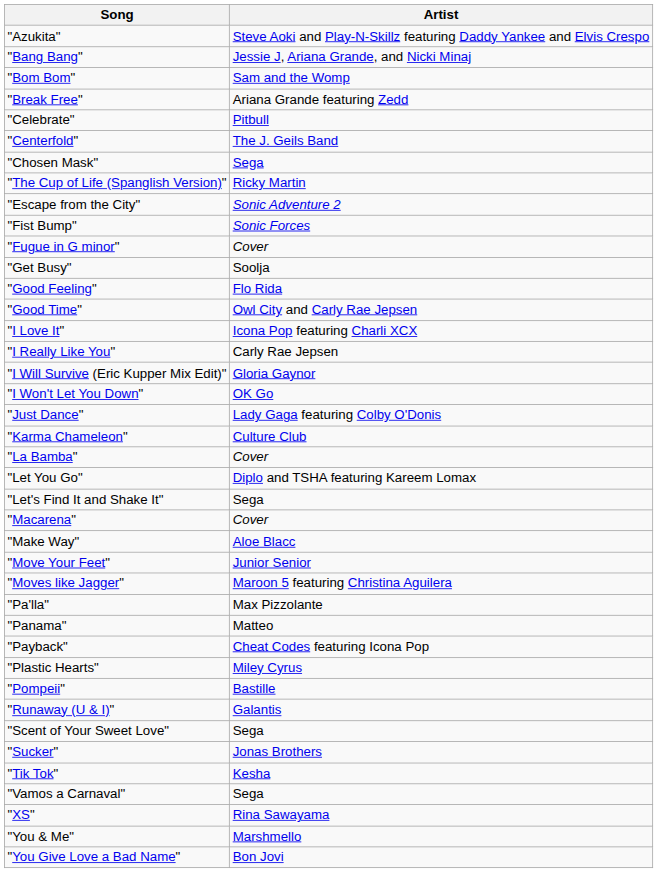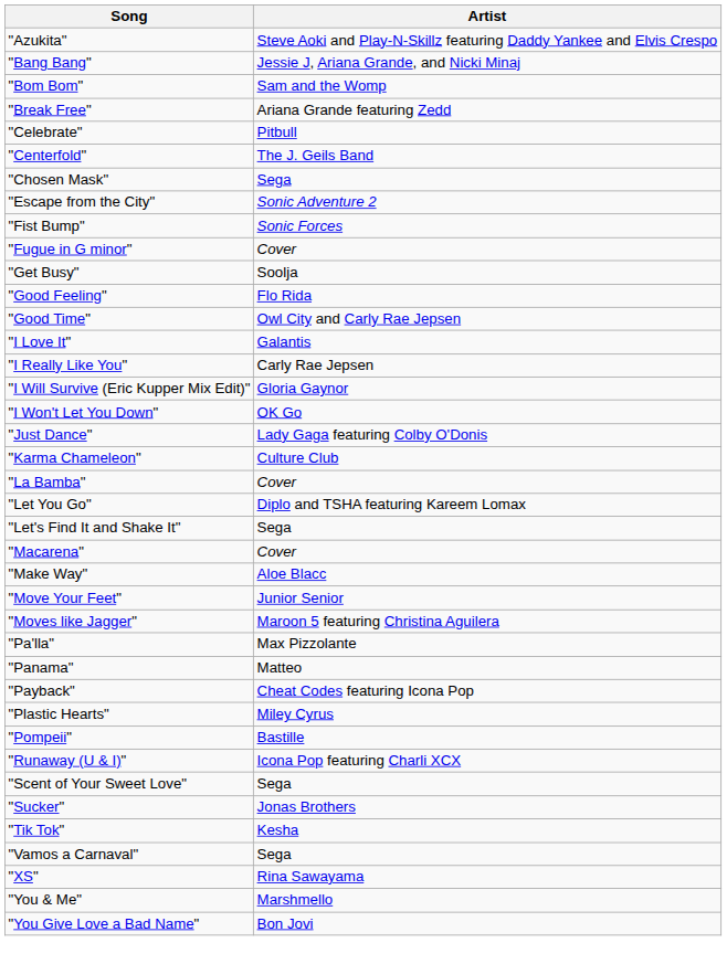 <table class="wikitable sortable" style="border-collapse:collapse;">
 <tr>
 <th scope="col">Song</th>
 <th scope="col">Artist</th>
 </tr>
 <tr>
 <td scope="row">"Azukita"</td>
 <td><a href='#'>Steve Aoki</a> and <a href='#'>Play-N-Skillz</a> featuring <a href='#'>Daddy Yankee</a> and <a href='#'>Elvis Crespo</a></td>
 </tr>
 <tr>
 <td scope="row">"<a href='#'>Bang Bang</a>"</td>
 <td><a href='#'>Jessie J</a>, <a href='#'>Ariana Grande</a>, and <a href='#'>Nicki Minaj</a></td>
 </tr>
 <tr>
 <td scope="row">"<a href='#'>Bom Bom</a>"</td>
 <td><a href='#'>Sam and the Womp</a></td>
 </tr>
 <tr>
 <td scope="row">"<a href='#'>Break Free</a>"</td>
 <td>Ariana Grande featuring <a href='#'>Zedd</a></td>
 </tr>
 <tr>
 <td scope="row">"Celebrate"</td>
 <td><a href='#'>Pitbull</a></td>
 </tr>
 <tr>
 <td scope="row">"<a href='#'>Centerfold</a>"</td>
 <td><a href='#'>The J. Geils Band</a></td>
 </tr>
 <tr>
 <td scope="row">"Chosen Mask"</td>
 <td><a href='#'>Sega</a></td>
 </tr>
 <tr>
-<td scope="row">"<a href='#'>The Cup of Life (Spanglish Version)</a>"</td>
-<td><a href='#'>Ricky Martin</a></td>
-</tr>
-<tr>
 <td scope="row">"Escape from the City"</td>
 <td><em><a href='#'>Sonic Adventure 2</a></em></td>
 </tr>
 <tr>
 <td scope="row">"Fist Bump"</td>
 <td><em><a href='#'>Sonic Forces</a></em></td>
 </tr>
 <tr>
 <td scope="row">"<a href='#'>Fugue in G minor</a>"</td>
 <td><em>Cover</em></td>
 </tr>
 <tr>
 <td scope="row">"Get Busy"</td>
 <td>Soolja</td>
 </tr>
 <tr>
 <td scope="row">"<a href='#'>Good Feeling</a>"</td>
 <td><a href='#'>Flo Rida</a></td>
 </tr>
 <tr>
 <td scope="row">"<a href='#'>Good Time</a>"</td>
 <td><a href='#'>Owl City</a> and <a href='#'>Carly Rae Jepsen</a></td>
 </tr>
 <tr>
 <td scope="row">"<a href='#'>I Love It</a>"</td>
-<td><a href='#'>Icona Pop</a> featuring <a href='#'>Charli XCX</a></td>
+<td><a href='#'>Galantis</a></td>
 </tr>
 <tr>
 <td scope="row">"<a href='#'>I Really Like You</a>"</td>
 <td>Carly Rae Jepsen</td>
 </tr>
 <tr>
 <td scope="row">"<a href='#'>I Will Survive</a> (Eric Kupper Mix Edit)"</td>
 <td><a href='#'>Gloria Gaynor</a></td>
 </tr>
 <tr>
 <td scope="row">"<a href='#'>I Won't Let You Down</a>"</td>
 <td><a href='#'>OK Go</a></td>
 </tr>
 <tr>
 <td scope="row">"<a href='#'>Just Dance</a>"</td>
 <td><a href='#'>Lady Gaga</a> featuring <a href='#'>Colby O'Donis</a></td>
 </tr>
 <tr>
 <td scope="row">"<a href='#'>Karma Chameleon</a>"</td>
 <td><a href='#'>Culture Club</a></td>
 </tr>
 <tr>
 <td scope="row">"<a href='#'>La Bamba</a>"</td>
 <td><em>Cover</em></td>
 </tr>
 <tr>
 <td scope="row">"Let You Go"</td>
 <td><a href='#'>Diplo</a> and TSHA featuring Kareem Lomax</td>
 </tr>
 <tr>
 <td scope="row">"Let's Find It and Shake It"</td>
 <td>Sega</td>
 </tr>
 <tr>
 <td scope="row">"<a href='#'>Macarena</a>"</td>
 <td><em>Cover</em></td>
 </tr>
 <tr>
 <td scope="row">"Make Way"</td>
 <td><a href='#'>Aloe Blacc</a></td>
 </tr>
 <tr>
 <td scope="row">"<a href='#'>Move Your Feet</a>"</td>
 <td><a href='#'>Junior Senior</a></td>
 </tr>
 <tr>
 <td scope="row">"<a href='#'>Moves like Jagger</a>"</td>
 <td><a href='#'>Maroon 5</a> featuring <a href='#'>Christina Aguilera</a></td>
 </tr>
 <tr>
 <td scope="row">"Pa'lla"</td>
 <td>Max Pizzolante</td>
 </tr>
 <tr>
 <td scope="row">"Panama"</td>
 <td>Matteo</td>
 </tr>
 <tr>
 <td scope="row">"Payback"</td>
 <td><a href='#'>Cheat Codes</a> featuring Icona Pop</td>
 </tr>
 <tr>
 <td scope="row">"Plastic Hearts"</td>
 <td><a href='#'>Miley Cyrus</a></td>
 </tr>
 <tr>
 <td scope="row">"<a href='#'>Pompeii</a>"</td>
 <td><a href='#'>Bastille</a></td>
 </tr>
 <tr>
 <td scope="row">"<a href='#'>Runaway (U & I)</a>"</td>
-<td><a href='#'>Galantis</a></td>
+<td><a href='#'>Icona Pop</a> featuring <a href='#'>Charli XCX</a></td>
 </tr>
 <tr>
 <td scope="row">"Scent of Your Sweet Love"</td>
 <td>Sega</td>
 </tr>
 <tr>
 <td scope="row">"<a href='#'>Sucker</a>"</td>
 <td><a href='#'>Jonas Brothers</a></td>
 </tr>
 <tr>
 <td scope="row">"<a href='#'>Tik Tok</a>"</td>
 <td><a href='#'>Kesha</a></td>
 </tr>
 <tr>
 <td scope="row">"Vamos a Carnaval"</td>
 <td>Sega</td>
 </tr>
 <tr>
 <td scope="row">"<a href='#'>XS</a>"</td>
 <td><a href='#'>Rina Sawayama</a></td>
 </tr>
 <tr>
 <td scope="row">"You & Me"</td>
 <td><a href='#'>Marshmello</a></td>
 </tr>
 <tr>
 <td scope="row">"<a href='#'>You Give Love a Bad Name</a>"</td>
 <td><a href='#'>Bon Jovi</a></td>
 </tr>
 </table>
